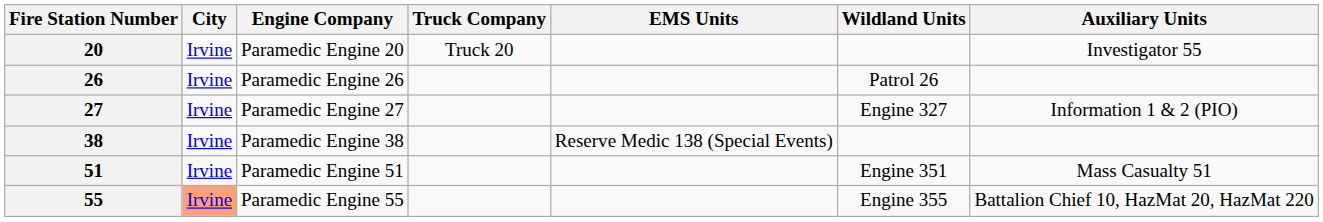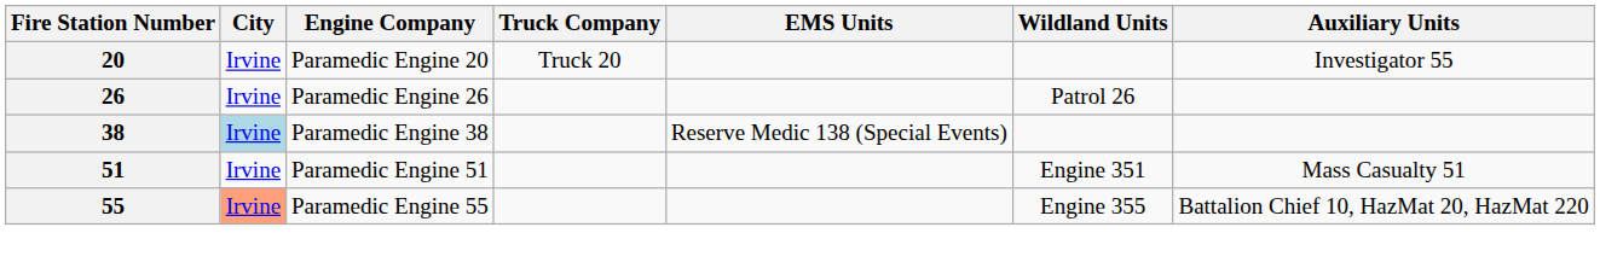 <table class=wikitable style="text-align:center;">
 <tr>
 <th>Fire Station Number</th>
 <th>City</th>
 <th>Engine Company</th>
 <th>Truck Company</th>
 <th>EMS Units</th>
 <th>Wildland Units</th>
 <th>Auxiliary Units</th>
 </tr>
 <tr>
 <th>20</th>
 <td><a href='#'>Irvine</a></td>
 <td>Paramedic Engine 20</td>
 <td>Truck 20</td>
 <td></td>
 <td></td>
 <td>Investigator 55</td>
 </tr>
 <tr>
 <th>26</th>
 <td><a href='#'>Irvine</a></td>
 <td>Paramedic Engine 26</td>
 <td></td>
 <td></td>
 <td>Patrol 26</td>
 <td></td>
 </tr>
 <tr>
-<th>27</th>
-<td><a href='#'>Irvine</a></td>
-<td>Paramedic Engine 27</td>
-<td></td>
-<td></td>
-<td>Engine 327</td>
-<td>Information 1 & 2 (PIO)</td>
-</tr>
-<tr>
 <th>38</th>
-<td><a href='#'>Irvine</a></td>
+<td style="background: lightblue;"><a href='#'>Irvine</a></td>
 <td>Paramedic Engine 38</td>
 <td></td>
 <td>Reserve Medic 138 (Special Events)</td>
 <td></td>
 <td></td>
 </tr>
 <tr>
 <th>51</th>
 <td><a href='#'>Irvine</a></td>
 <td>Paramedic Engine 51</td>
 <td></td>
 <td></td>
 <td>Engine 351</td>
 <td>Mass Casualty 51</td>
 </tr>
 <tr>
 <th>55</th>
 <td style="background: lightsalmon;"><a href='#'>Irvine</a></td>
 <td>Paramedic Engine 55</td>
 <td></td>
 <td></td>
 <td>Engine 355</td>
 <td>Battalion Chief 10, HazMat 20, HazMat 220</td>
 </tr>
 </table>
